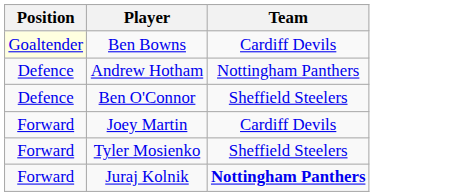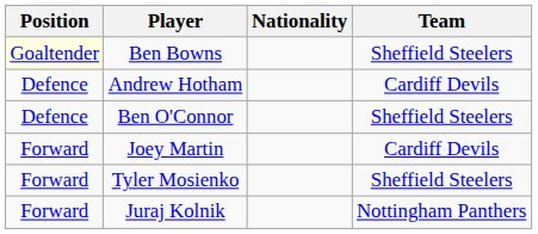 <table class="wikitable">
 <tr>
 <th>Position</th>
 <th>Player</th>
+<th>Nationality</th>
 <th>Team</th>
 </tr>
 <tr align="center">
 <td style="background: lightyellow;"><a href='#'>Goaltender</a></td>
 <td><a href='#'>Ben Bowns</a></td>
+<td></td>
+<td><a href='#'>Sheffield Steelers</a></td>
+</tr>
+<tr align="center">
+<td><a href='#'>Defence</a></td>
+<td><a href='#'>Andrew Hotham</a></td>
+<td></td>
 <td><a href='#'>Cardiff Devils</a></td>
 </tr>
 <tr align="center">
 <td><a href='#'>Defence</a></td>
-<td><a href='#'>Andrew Hotham</a></td>
-<td><a href='#'>Nottingham Panthers</a></td>
-</tr>
-<tr align="center">
-<td><a href='#'>Defence</a></td>
 <td><a href='#'>Ben O'Connor</a></td>
+<td></td>
 <td><a href='#'>Sheffield Steelers</a></td>
 </tr>
 <tr align="center">
 <td><a href='#'>Forward</a></td>
 <td><a href='#'>Joey Martin</a></td>
+<td></td>
 <td><a href='#'>Cardiff Devils</a></td>
 </tr>
 <tr align="center">
 <td><a href='#'>Forward</a></td>
 <td><a href='#'>Tyler Mosienko</a></td>
+<td></td>
 <td><a href='#'>Sheffield Steelers</a></td>
 </tr>
 <tr align="center">
 <td><a href='#'>Forward</a></td>
 <td><a href='#'>Juraj Kolnik</a></td>
-<td><strong><a href='#'>Nottingham Panthers</a></strong></td>
+<td></td>
+<td><a href='#'>Nottingham Panthers</a></td>
 </tr>
 </table>
